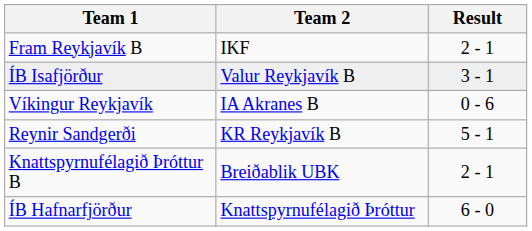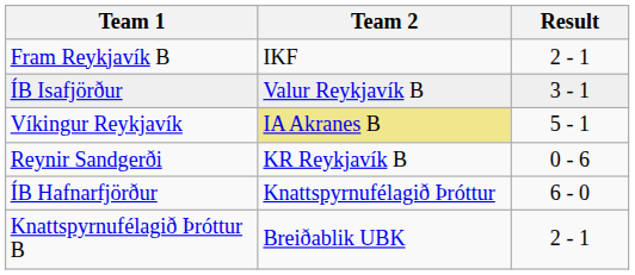 <table class="wikitable">
 <tr>
 <th width="180">Team 1</th>
 <th width="180">Team 2</th>
 <th width="80">Result</th>
 </tr>
 <tr>
 <td><a href='#'>Fram Reykjavík</a> B</td>
 <td>IKF</td>
 <td align="center">2 - 1</td>
 </tr>
 <tr style="background:#EFEFEF">
 <td><a href='#'>ÍB Isafjörður</a></td>
 <td><a href='#'>Valur Reykjavík</a> B</td>
 <td align="center">3 - 1</td>
 </tr>
 <tr>
 <td><a href='#'>Víkingur Reykjavík</a></td>
-<td><a href='#'>IA Akranes</a> B</td>
-<td align="center">0 - 6</td>
+<td style="background: khaki;"><a href='#'>IA Akranes</a> B</td>
+<td align="center">5 - 1</td>
 </tr>
 <tr>
 <td><a href='#'>Reynir Sandgerði</a></td>
 <td><a href='#'>KR Reykjavík</a> B</td>
-<td align="center">5 - 1</td>
+<td align="center">0 - 6</td>
+</tr>
+<tr>
+<td><a href='#'>ÍB Hafnarfjörður</a></td>
+<td><a href='#'>Knattspyrnufélagið Þróttur</a></td>
+<td align="center">6 - 0</td>
 </tr>
 <tr>
 <td><a href='#'>Knattspyrnufélagið Þróttur</a> B</td>
 <td><a href='#'>Breiðablik UBK</a></td>
 <td align="center">2 - 1</td>
 </tr>
-<tr>
-<td><a href='#'>ÍB Hafnarfjörður</a></td>
-<td><a href='#'>Knattspyrnufélagið Þróttur</a></td>
-<td align="center">6 - 0</td>
-</tr>
 </table>
